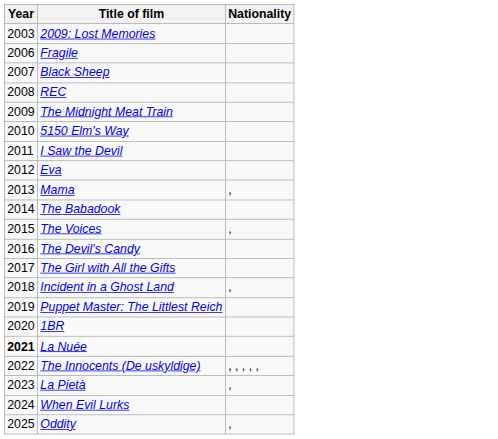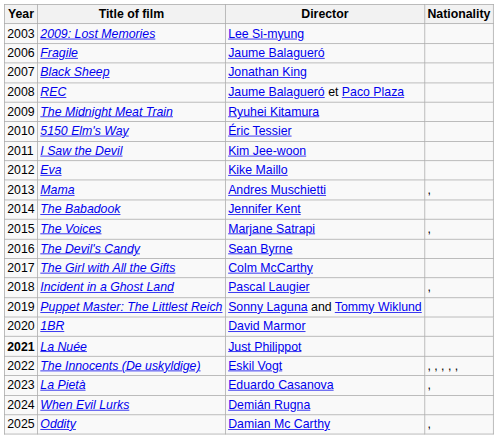 <table class="wikitable sortable">
 <tr>
 <th>Year</th>
 <th>Title of film</th>
+<th>Director</th>
 <th>Nationality</th>
 </tr>
 <tr ---->
 <td>2003</td>
 <td><em><a href='#'>2009: Lost Memories</a></em></td>
+<td><a href='#'>Lee Si-myung</a></td>
 <td></td>
 </tr>
 <tr ---->
 <td>2006</td>
 <td><em><a href='#'>Fragile</a></em></td>
+<td><a href='#'>Jaume Balagueró</a></td>
 <td></td>
 </tr>
 <tr ---->
 <td>2007</td>
 <td><em><a href='#'>Black Sheep</a></em></td>
+<td><a href='#'>Jonathan King</a></td>
 <td></td>
 </tr>
 <tr ---->
 <td>2008</td>
 <td><em><a href='#'>REC</a></em></td>
+<td><a href='#'>Jaume Balagueró</a> et <a href='#'>Paco Plaza</a></td>
 <td></td>
 </tr>
 <tr ---->
 <td>2009</td>
 <td><em><a href='#'>The Midnight Meat Train</a></em></td>
+<td><a href='#'>Ryuhei Kitamura</a></td>
 <td></td>
 </tr>
 <tr ---->
 <td>2010</td>
 <td><em><a href='#'>5150 Elm's Way</a></em></td>
+<td><a href='#'>Éric Tessier</a></td>
 <td></td>
 </tr>
 <tr ---->
 <td>2011</td>
 <td><em><a href='#'>I Saw the Devil</a></em></td>
+<td><a href='#'>Kim Jee-woon</a></td>
 <td></td>
 </tr>
 <tr ---->
 <td>2012</td>
 <td><em><a href='#'>Eva</a></em></td>
+<td><a href='#'>Kike Maillo</a></td>
 <td></td>
 </tr>
 <tr ---->
 <td>2013</td>
 <td><em><a href='#'>Mama</a></em></td>
+<td><a href='#'>Andres Muschietti</a></td>
 <td>, </td>
 </tr>
 <tr ---->
 <td>2014</td>
 <td><em><a href='#'>The Babadook</a></em></td>
+<td><a href='#'>Jennifer Kent</a></td>
 <td></td>
 </tr>
 <tr ---->
 <td>2015</td>
 <td><em><a href='#'>The Voices</a></em></td>
+<td><a href='#'>Marjane Satrapi</a></td>
 <td>, </td>
 </tr>
 <tr ---->
 <td>2016</td>
 <td><em><a href='#'>The Devil's Candy</a></em></td>
+<td><a href='#'>Sean Byrne</a></td>
 <td></td>
 </tr>
 <tr ---->
 <td>2017</td>
 <td><em><a href='#'>The Girl with All the Gifts</a></em></td>
+<td><a href='#'>Colm McCarthy</a></td>
 <td></td>
 </tr>
 <tr ---->
 <td>2018</td>
 <td><em><a href='#'>Incident in a Ghost Land</a></em></td>
+<td><a href='#'>Pascal Laugier</a></td>
 <td>, </td>
 </tr>
 <tr ---->
 <td>2019</td>
 <td><em><a href='#'>Puppet Master: The Littlest Reich</a></em></td>
+<td><a href='#'>Sonny Laguna</a> and <a href='#'>Tommy Wiklund</a></td>
 <td></td>
 </tr>
 <tr ---->
 <td>2020</td>
 <td><em><a href='#'>1BR</a></em></td>
+<td><a href='#'>David Marmor</a></td>
 <td></td>
 </tr>
 <tr ---->
 <td><strong>2021</strong></td>
 <td><em><a href='#'>La Nuée</a></em></td>
+<td><a href='#'>Just Philippot</a></td>
 <td></td>
 </tr>
 <tr ---->
 <td>2022</td>
 <td><em><a href='#'>The Innocents (De uskyldige)</a></em></td>
+<td><a href='#'>Eskil Vogt</a></td>
 <td>, , , , , </td>
 </tr>
 <tr ---->
 <td>2023</td>
 <td><em><a href='#'>La Pietà</a></em></td>
+<td><a href='#'>Eduardo Casanova</a></td>
 <td>, </td>
 </tr>
 <tr ---->
 <td>2024</td>
 <td><em><a href='#'>When Evil Lurks</a></em></td>
+<td><a href='#'>Demián Rugna</a></td>
 <td></td>
 </tr>
 <tr ---->
 <td>2025</td>
 <td><em><a href='#'>Oddity</a></em></td>
+<td><a href='#'>Damian Mc Carthy</a></td>
 <td>, </td>
 </tr>
 </table>
